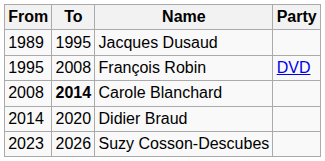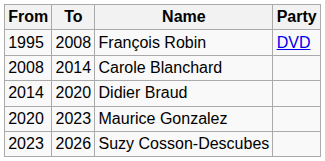 <table class="wikitable">
 <tr>
 <th>From</th>
 <th>To</th>
 <th>Name</th>
 <th>Party</th>
-</tr>
-<tr>
-<td>1989</td>
-<td>1995</td>
-<td>Jacques Dusaud</td>
-<td></td>
 </tr>
 <tr>
 <td>1995</td>
 <td>2008</td>
 <td>François Robin</td>
 <td><a href='#'>DVD</a></td>
 </tr>
 <tr>
 <td>2008</td>
-<td><strong>2014</strong></td>
+<td>2014</td>
 <td>Carole Blanchard</td>
 <td></td>
 </tr>
 <tr>
 <td>2014</td>
 <td>2020</td>
 <td>Didier Braud</td>
 <td></td>
 </tr>
 <tr>
+<td>2020</td>
+<td>2023</td>
+<td>Maurice Gonzalez</td>
+<td></td>
+</tr>
+<tr>
 <td>2023</td>
 <td>2026</td>
 <td>Suzy Cosson-Descubes</td>
 <td></td>
 </tr>
 </table>
